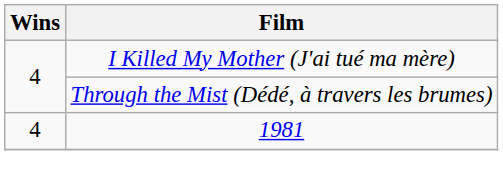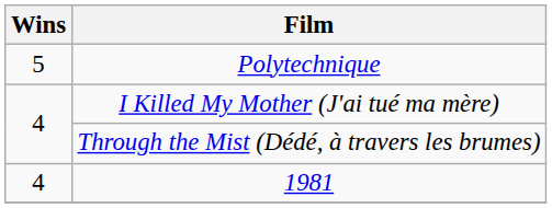 <table class="wikitable" style="text-align:center;">
 <tr>
 <th scope="col" width="17">Wins</th>
 <th scope="col" align="center">Film</th>
+</tr>
+<tr>
+<td rowspan="1" style="text-align:center;">5</td>
+<td><em><a href='#'>Polytechnique</a></em></td>
 </tr>
 <tr>
 <td rowspan="2" style="text-align:center;">4</td>
 <td><em><a href='#'>I Killed My Mother</a> (J'ai tué ma mère)</em></td>
 </tr>
 <tr>
 <td><em><a href='#'>Through the Mist</a> (Dédé, à travers les brumes)</em></td>
 </tr>
 <tr>
 <td rowspan="1" style="text-align:center;">4</td>
 <td><em><a href='#'>1981</a></em></td>
 </tr>
 <tr>
 </tr>
 </table>
